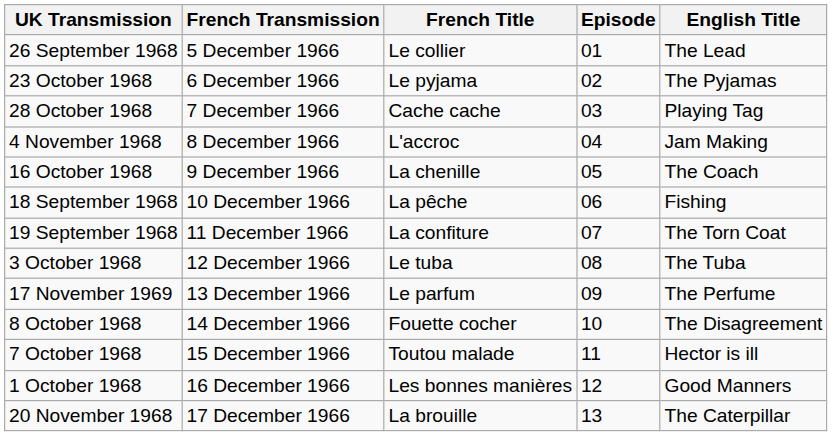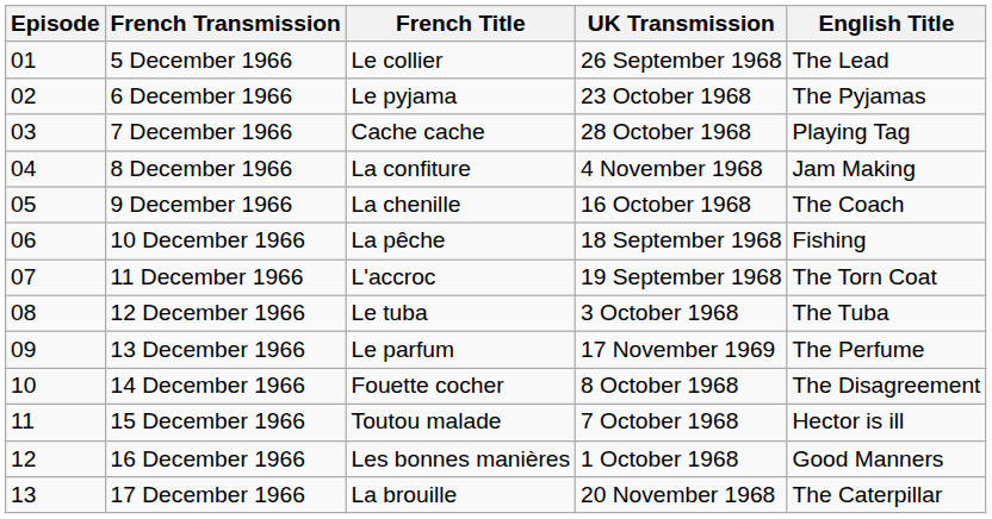 <table class="wikitable">
 <tr>
-<th>UK Transmission</th>
+<th>Episode</th>
 <th>French Transmission</th>
 <th>French Title</th>
-<th>Episode</th>
+<th>UK Transmission</th>
 <th>English Title</th>
 </tr>
 <tr>
-<td>26 September 1968</td>
+<td>01</td>
 <td>5 December 1966</td>
 <td>Le collier</td>
-<td>01</td>
+<td>26 September 1968</td>
 <td>The Lead</td>
 </tr>
 <tr>
-<td>23 October 1968</td>
+<td>02</td>
 <td>6 December 1966</td>
 <td>Le pyjama</td>
-<td>02</td>
+<td>23 October 1968</td>
 <td>The Pyjamas</td>
 </tr>
 <tr>
-<td>28 October 1968</td>
+<td>03</td>
 <td>7 December 1966</td>
 <td>Cache cache</td>
-<td>03</td>
+<td>28 October 1968</td>
 <td>Playing Tag</td>
 </tr>
 <tr>
+<td>04</td>
+<td>8 December 1966</td>
+<td>La confiture</td>
 <td>4 November 1968</td>
-<td>8 December 1966</td>
-<td>L'accroc</td>
-<td>04</td>
 <td>Jam Making</td>
 </tr>
 <tr>
-<td>16 October 1968</td>
+<td>05</td>
 <td>9 December 1966</td>
 <td>La chenille</td>
-<td>05</td>
+<td>16 October 1968</td>
 <td>The Coach</td>
 </tr>
 <tr>
-<td>18 September 1968</td>
+<td>06</td>
 <td>10 December 1966</td>
 <td>La pêche</td>
-<td>06</td>
+<td>18 September 1968</td>
 <td>Fishing</td>
 </tr>
 <tr>
+<td>07</td>
+<td>11 December 1966</td>
+<td>L'accroc</td>
 <td>19 September 1968</td>
-<td>11 December 1966</td>
-<td>La confiture</td>
-<td>07</td>
 <td>The Torn Coat</td>
 </tr>
 <tr>
-<td>3 October 1968</td>
+<td>08</td>
 <td>12 December 1966</td>
 <td>Le tuba</td>
-<td>08</td>
+<td>3 October 1968</td>
 <td>The Tuba</td>
 </tr>
 <tr>
-<td>17 November 1969</td>
+<td>09</td>
 <td>13 December 1966</td>
 <td>Le parfum</td>
-<td>09</td>
+<td>17 November 1969</td>
 <td>The Perfume</td>
 </tr>
 <tr>
-<td>8 October 1968</td>
+<td>10</td>
 <td>14 December 1966</td>
 <td>Fouette cocher</td>
-<td>10</td>
+<td>8 October 1968</td>
 <td>The Disagreement</td>
 </tr>
 <tr>
-<td>7 October 1968</td>
+<td>11</td>
 <td>15 December 1966</td>
 <td>Toutou malade</td>
-<td>11</td>
+<td>7 October 1968</td>
 <td>Hector is ill</td>
 </tr>
 <tr>
-<td>1 October 1968</td>
+<td>12</td>
 <td>16 December 1966</td>
 <td>Les bonnes manières</td>
-<td>12</td>
+<td>1 October 1968</td>
 <td>Good Manners</td>
 </tr>
 <tr>
-<td>20 November 1968</td>
+<td>13</td>
 <td>17 December 1966</td>
 <td>La brouille</td>
-<td>13</td>
+<td>20 November 1968</td>
 <td>The Caterpillar</td>
 </tr>
 </table>
